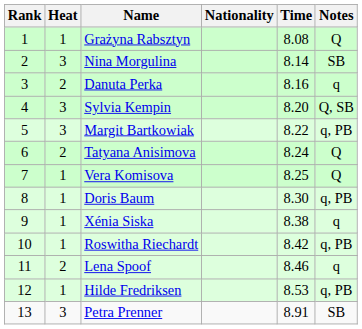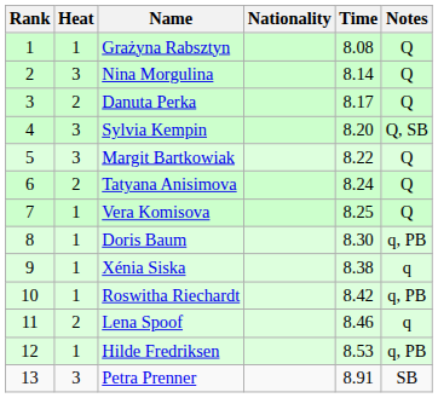 <table class="wikitable sortable" style="text-align:center">
 <tr>
 <th>Rank</th>
 <th>Heat</th>
 <th>Name</th>
 <th>Nationality</th>
 <th>Time</th>
 <th>Notes</th>
 </tr>
 <tr bgcolor=ccffcc>
 <td>1</td>
 <td>1</td>
 <td align="left"><a href='#'>Grażyna Rabsztyn</a></td>
 <td align=left></td>
 <td>8.08</td>
 <td>Q</td>
 </tr>
 <tr bgcolor=ccffcc>
 <td>2</td>
 <td>3</td>
 <td align="left"><a href='#'>Nina Morgulina</a></td>
 <td align=left></td>
 <td>8.14</td>
-<td>SB</td>
+<td>Q</td>
 </tr>
 <tr bgcolor=ccffcc>
 <td>3</td>
 <td>2</td>
 <td align="left"><a href='#'>Danuta Perka</a></td>
 <td align=left></td>
-<td>8.16</td>
-<td>q</td>
+<td>8.17</td>
+<td>Q</td>
 </tr>
 <tr bgcolor=ccffcc>
 <td>4</td>
 <td>3</td>
 <td align="left"><a href='#'>Sylvia Kempin</a></td>
 <td align=left></td>
 <td>8.20</td>
 <td>Q, SB</td>
 </tr>
 <tr bgcolor=ddffdd>
 <td>5</td>
 <td>3</td>
 <td align="left"><a href='#'>Margit Bartkowiak</a></td>
 <td align=left></td>
 <td>8.22</td>
-<td>q, PB</td>
+<td>Q</td>
 </tr>
 <tr bgcolor=ccffcc>
 <td>6</td>
 <td>2</td>
 <td align="left"><a href='#'>Tatyana Anisimova</a></td>
 <td align=left></td>
 <td>8.24</td>
 <td>Q</td>
 </tr>
 <tr bgcolor=ccffcc>
 <td>7</td>
 <td>1</td>
 <td align="left"><a href='#'>Vera Komisova</a></td>
 <td align=left></td>
 <td>8.25</td>
 <td>Q</td>
 </tr>
 <tr bgcolor=ddffdd>
 <td>8</td>
 <td>1</td>
 <td align="left"><a href='#'>Doris Baum</a></td>
 <td align=left></td>
 <td>8.30</td>
 <td>q, PB</td>
 </tr>
 <tr bgcolor=ddffdd>
 <td>9</td>
 <td>1</td>
 <td align="left"><a href='#'>Xénia Siska</a></td>
 <td align=left></td>
 <td>8.38</td>
 <td>q</td>
 </tr>
 <tr bgcolor=ddffdd>
 <td>10</td>
 <td>1</td>
 <td align="left"><a href='#'>Roswitha Riechardt</a></td>
 <td align=left></td>
 <td>8.42</td>
 <td>q, PB</td>
 </tr>
 <tr bgcolor=ddffdd>
 <td>11</td>
 <td>2</td>
 <td align="left"><a href='#'>Lena Spoof</a></td>
 <td align=left></td>
 <td>8.46</td>
 <td>q</td>
 </tr>
 <tr bgcolor=ddffdd>
 <td>12</td>
 <td>1</td>
 <td align="left"><a href='#'>Hilde Fredriksen</a></td>
 <td align=left></td>
 <td>8.53</td>
 <td>q, PB</td>
 </tr>
 <tr>
 <td>13</td>
 <td>3</td>
 <td align="left"><a href='#'>Petra Prenner</a></td>
 <td align=left></td>
 <td>8.91</td>
 <td>SB</td>
 </tr>
 </table>
